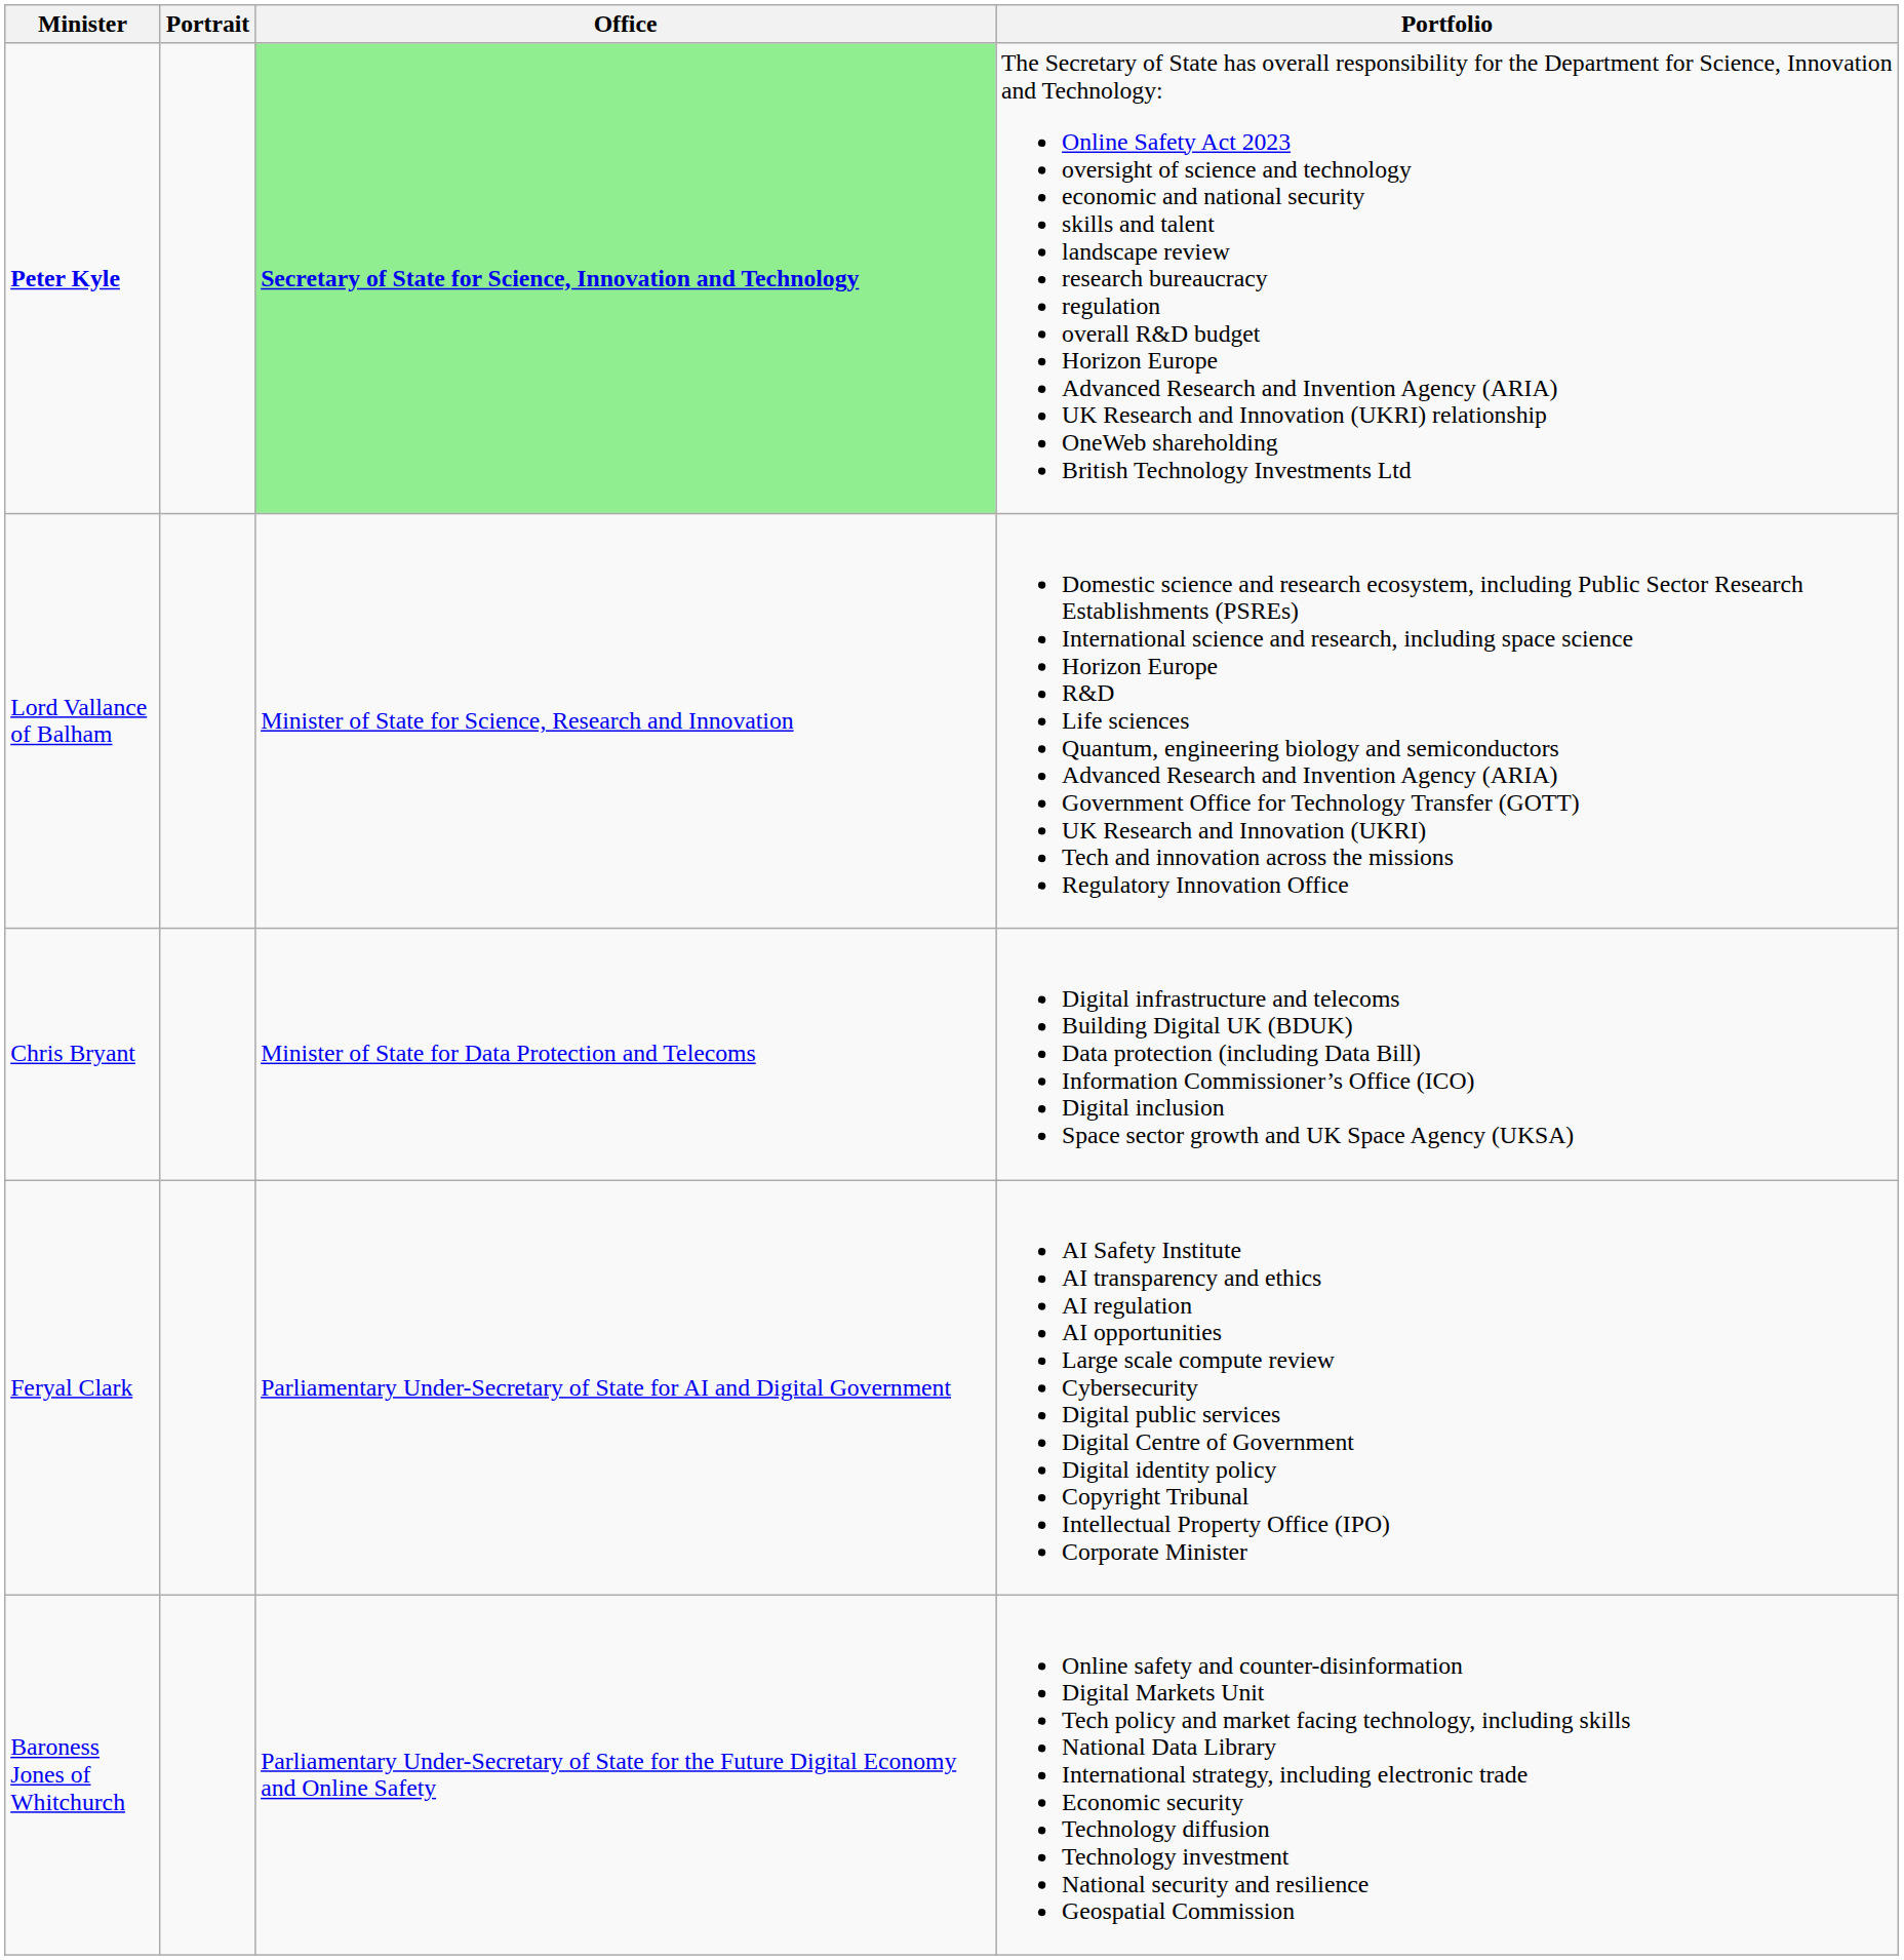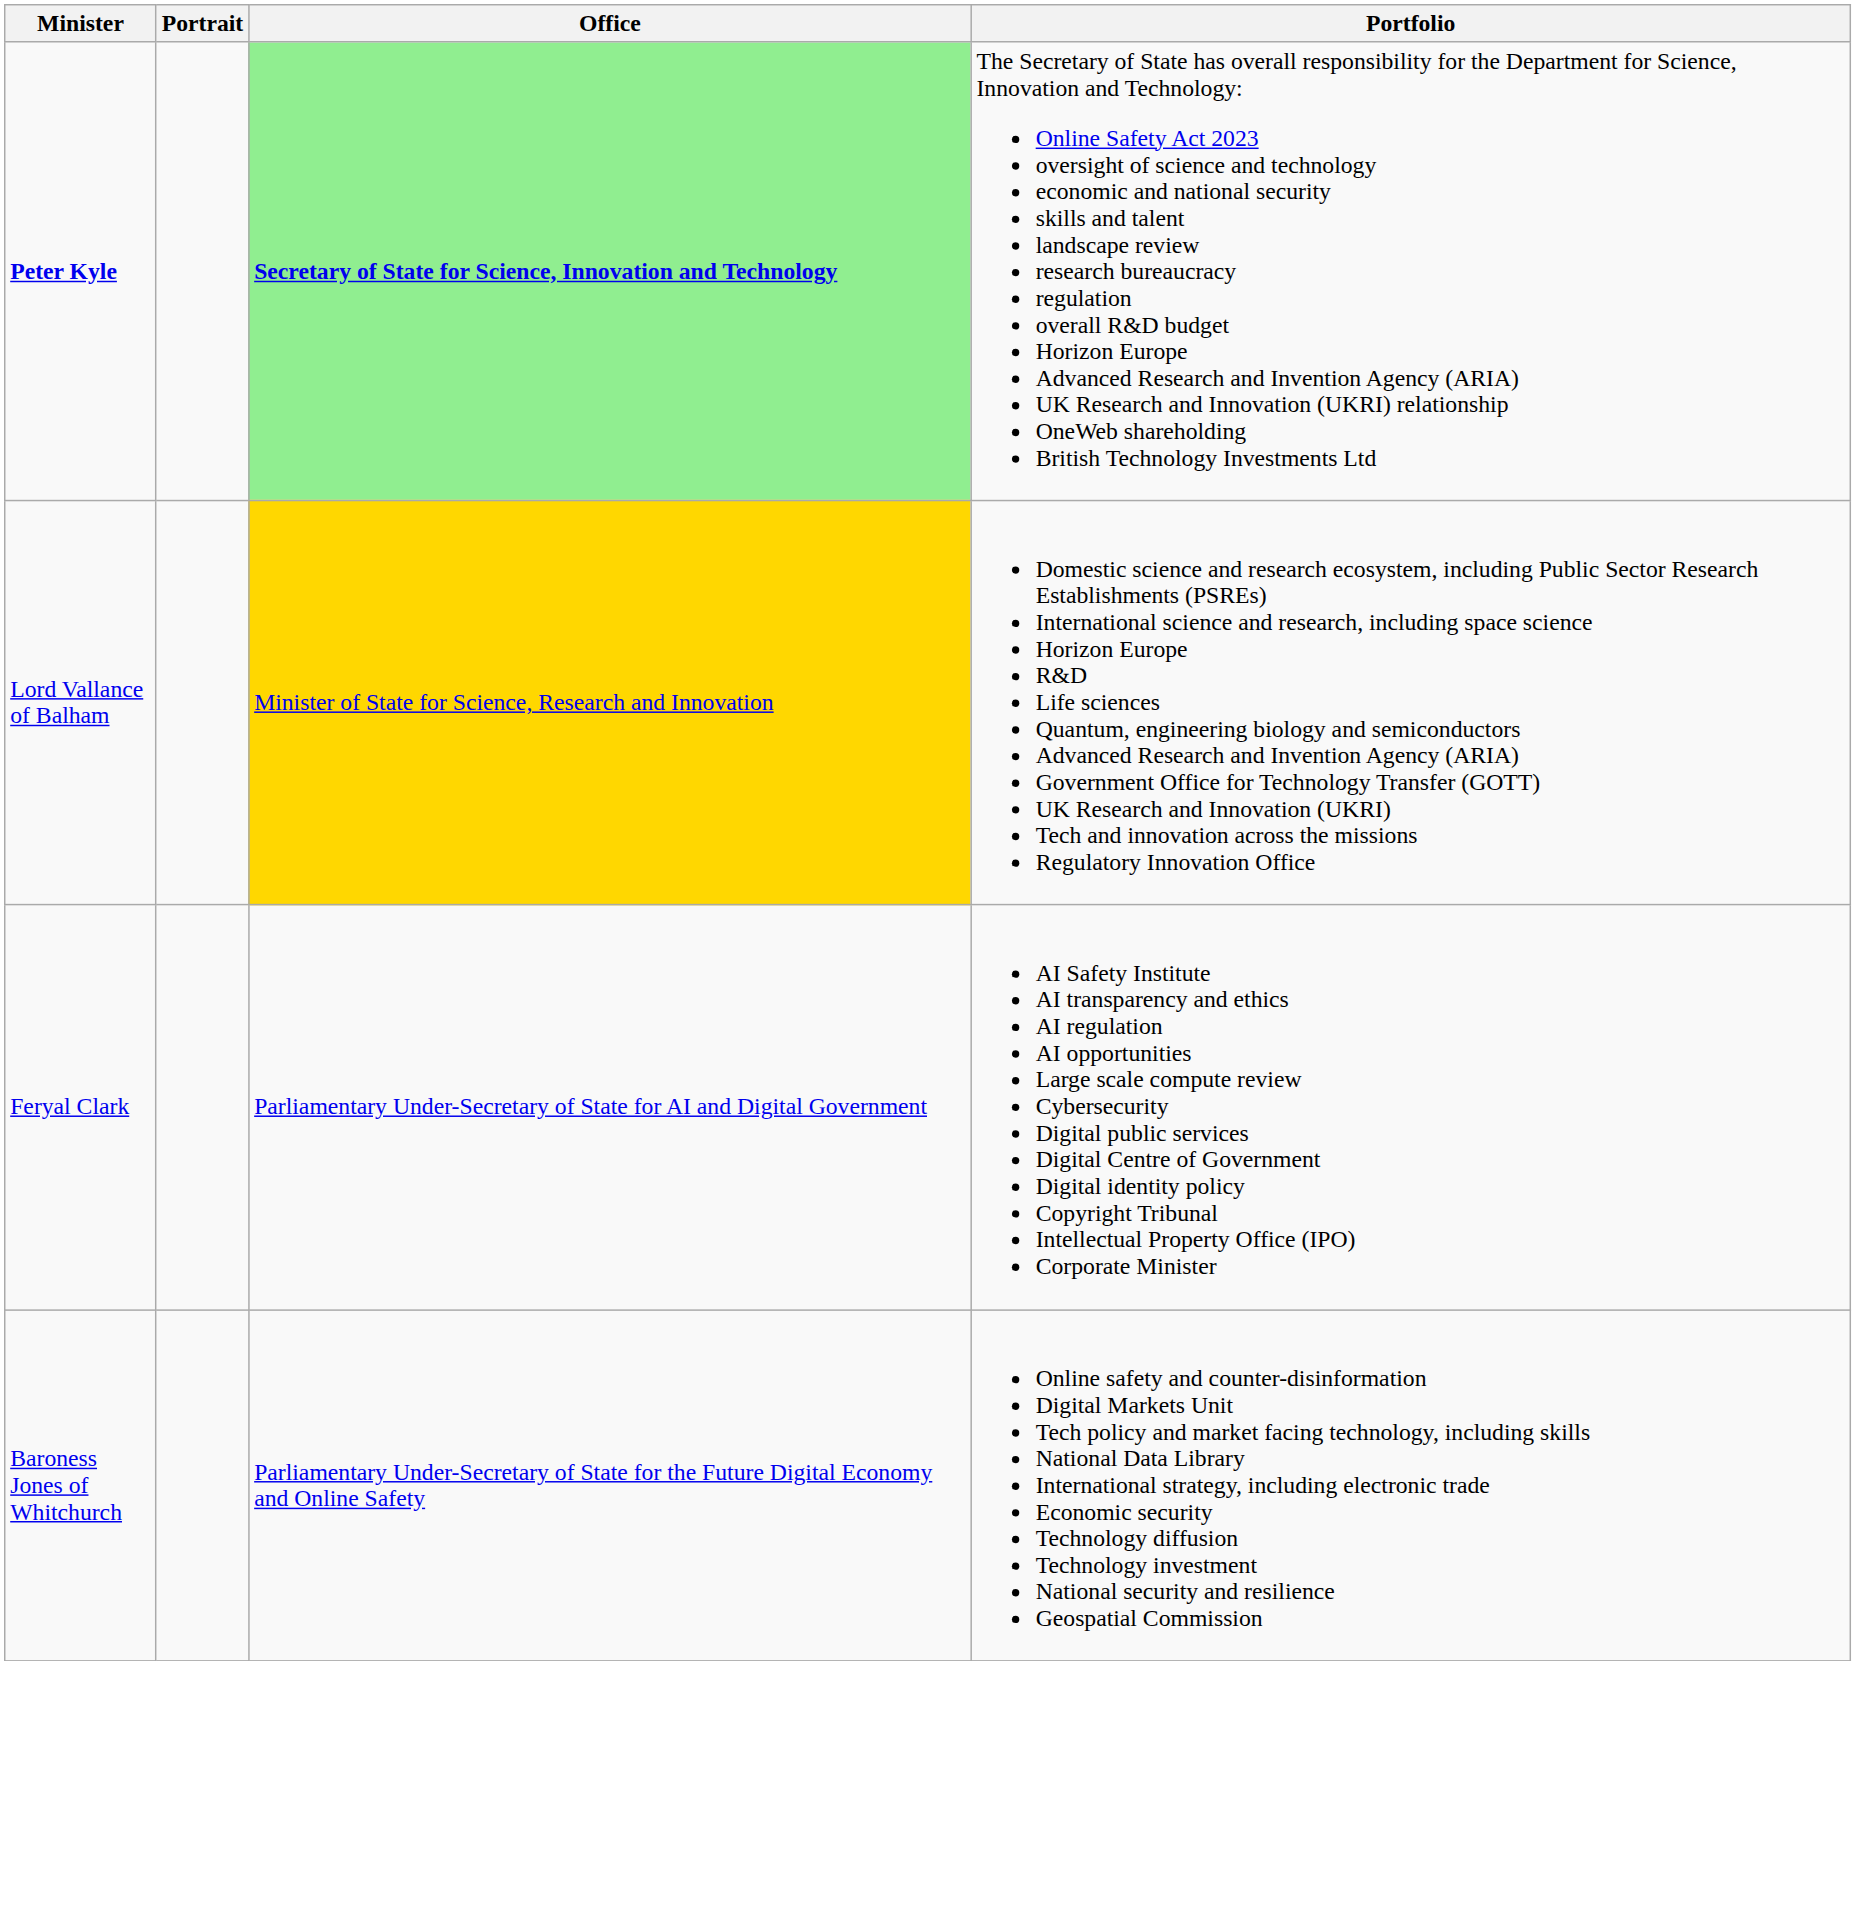 <table class="wikitable">
 <tr>
 <th width=95x>Minister</th>
 <th>Portrait</th>
 <th>Office</th>
 <th>Portfolio</th>
 </tr>
 <tr>
 <td><strong><a href='#'>Peter Kyle</a></strong> </td>
 <td></td>
 <td style="background: lightgreen;"><strong><a href='#'>Secretary of State for Science, Innovation and Technology</a></strong></td>
 <td>The Secretary of State has overall responsibility for the Department for Science, Innovation and Technology:<br><ul><li><a href='#'>Online Safety Act 2023</a></li><li>oversight of science and technology</li><li>economic and national security</li><li>skills and talent</li><li>landscape review</li><li>research bureaucracy</li><li>regulation</li><li>overall R&D budget</li><li>Horizon Europe</li><li>Advanced Research and Invention Agency (ARIA)</li><li>UK Research and Innovation (UKRI) relationship</li><li>OneWeb shareholding</li><li>British Technology Investments Ltd</li></ul></td>
 </tr>
 <tr>
 <td><a href='#'>Lord Vallance of Balham</a></td>
 <td></td>
-<td><a href='#'>Minister of State for Science, Research and Innovation</a></td>
+<td style="background: gold;"><a href='#'>Minister of State for Science, Research and Innovation</a></td>
 <td><br><ul><li>Domestic science and research ecosystem, including Public Sector Research Establishments (<abbr>PSREs</abbr>)</li><li>International science and research, including space science</li><li>Horizon Europe</li><li><abbr>R&D</abbr></li><li>Life sciences</li><li>Quantum, engineering biology and semiconductors</li><li>Advanced Research and Invention Agency (<abbr>ARIA</abbr>)</li><li>Government Office for Technology Transfer (<abbr>GOTT</abbr>)</li><li>UK Research and Innovation (<abbr>UKRI</abbr>)</li><li>Tech and innovation across the missions</li><li>Regulatory Innovation Office</li></ul></td>
-</tr>
-<tr>
-<td> <a href='#'>Chris Bryant</a> </td>
-<td></td>
-<td><a href='#'>Minister of State for Data Protection and Telecoms</a></td>
-<td><br><ul><li>Digital infrastructure and telecoms</li><li>Building Digital UK (<abbr>BDUK</abbr>)</li><li>Data protection (including Data Bill)</li><li>Information Commissioner’s Office (<abbr>ICO</abbr>)</li><li>Digital inclusion</li><li>Space sector growth and UK Space Agency (<abbr>UKSA</abbr>)</li></ul></td>
 </tr>
 <tr>
 <td><a href='#'>Feryal Clark</a> </td>
 <td></td>
 <td><a href='#'>Parliamentary Under-Secretary of State for AI and Digital Government</a></td>
 <td><br><ul><li><abbr>AI</abbr> Safety Institute</li><li><abbr>AI</abbr> transparency and ethics</li><li><abbr>AI</abbr> regulation</li><li><abbr>AI</abbr> opportunities</li><li>Large scale compute review</li><li>Cybersecurity</li><li>Digital public services</li><li>Digital Centre of Government</li><li>Digital identity policy  </li><li>Copyright Tribunal</li><li>Intellectual Property Office (<abbr>IPO</abbr>)</li><li>Corporate Minister</li></ul></td>
 </tr>
 <tr>
 <td><a href='#'>Baroness Jones of Whitchurch</a></td>
 <td></td>
 <td><a href='#'>Parliamentary Under-Secretary of State for the Future Digital Economy and Online Safety</a></td>
 <td><br><ul><li>Online safety and counter-disinformation</li><li>Digital Markets Unit</li><li>Tech policy and market facing technology, including skills</li><li>National Data Library</li><li>International strategy, including electronic trade</li><li>Economic security</li><li>Technology diffusion</li><li>Technology investment</li><li>National security and resilience</li><li>Geospatial Commission</li></ul></td>
 </tr>
 </table>
